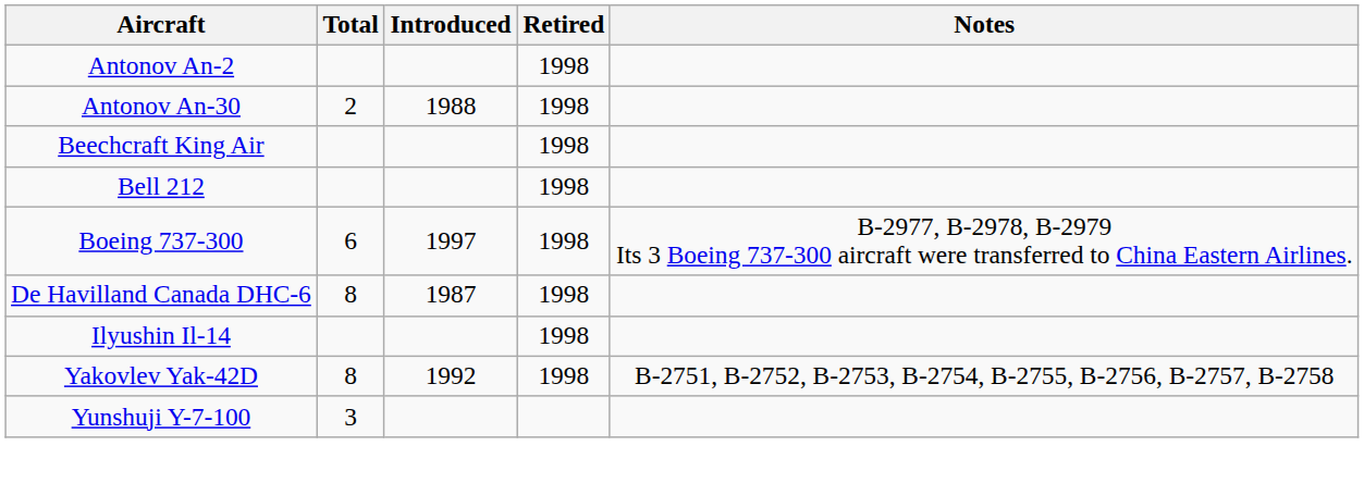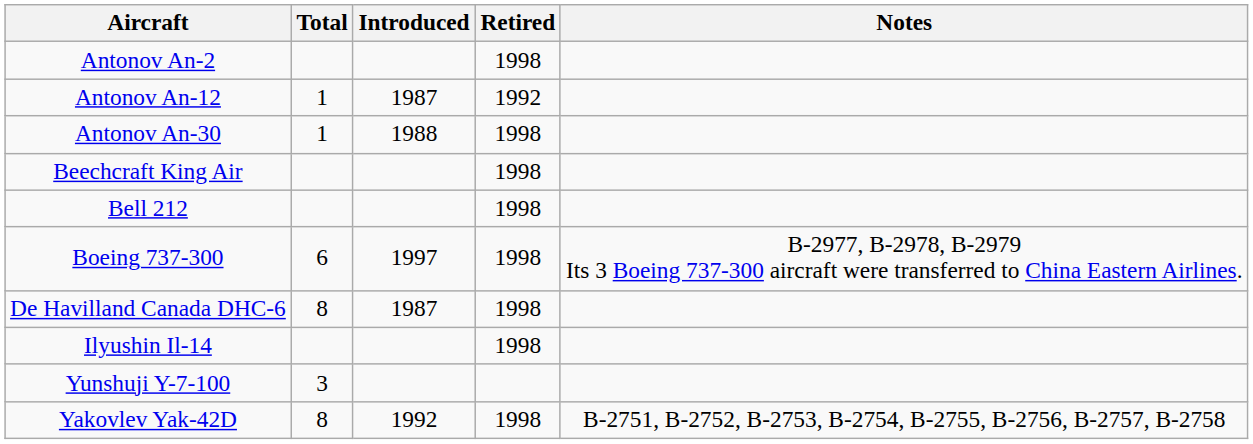 <table class="wikitable" style="margin:1em auto; border-collapse:collapse;text-align:center">
 <tr>
 <th style=>Aircraft</th>
 <th style=>Total</th>
 <th style=>Introduced</th>
 <th style=>Retired</th>
 <th style=>Notes</th>
 </tr>
 <tr>
 <td><a href='#'>Antonov An-2</a></td>
 <td></td>
 <td></td>
 <td>1998</td>
 <td></td>
 </tr>
 <tr>
+<td><a href='#'>Antonov An-12</a></td>
+<td>1</td>
+<td>1987</td>
+<td>1992</td>
+<td></td>
+</tr>
+<tr>
 <td><a href='#'>Antonov An-30</a></td>
-<td>2</td>
+<td>1</td>
 <td>1988</td>
 <td>1998</td>
 <td></td>
 </tr>
 <tr>
 <td><a href='#'>Beechcraft King Air</a></td>
 <td></td>
 <td></td>
 <td>1998</td>
 <td></td>
 </tr>
 <tr>
 <td><a href='#'>Bell 212</a></td>
 <td></td>
 <td></td>
 <td>1998</td>
 <td></td>
 </tr>
 <tr>
 <td><a href='#'>Boeing 737-300</a></td>
 <td>6</td>
 <td>1997</td>
 <td>1998</td>
 <td>B-2977, B-2978, B-2979<br>Its 3 <a href='#'>Boeing 737-300</a> aircraft were transferred to <a href='#'>China Eastern Airlines</a>.</td>
 </tr>
 <tr>
 <td><a href='#'>De Havilland Canada DHC-6</a></td>
 <td>8</td>
 <td>1987</td>
 <td>1998</td>
 <td></td>
 </tr>
 <tr>
 <td><a href='#'>Ilyushin Il-14</a></td>
 <td></td>
 <td></td>
 <td>1998</td>
 <td></td>
 </tr>
 <tr>
+<td><a href='#'>Yunshuji Y-7-100</a></td>
+<td>3</td>
+<td></td>
+<td></td>
+<td></td>
+</tr>
+<tr>
 <td><a href='#'>Yakovlev Yak-42D</a></td>
 <td>8</td>
 <td>1992</td>
 <td>1998</td>
 <td>B-2751, B-2752, B-2753, B-2754, B-2755, B-2756, B-2757, B-2758</td>
 </tr>
-<tr>
-<td><a href='#'>Yunshuji Y-7-100</a></td>
-<td>3</td>
-<td></td>
-<td></td>
-<td></td>
-</tr>
 </table>
